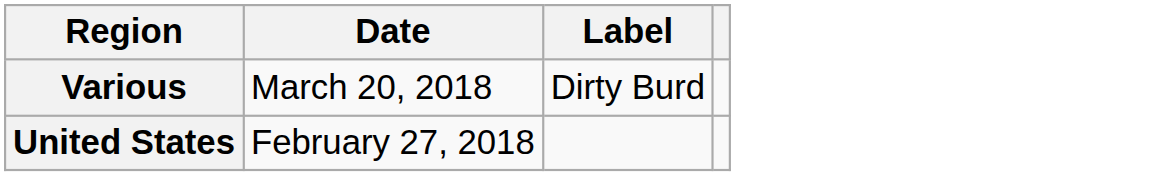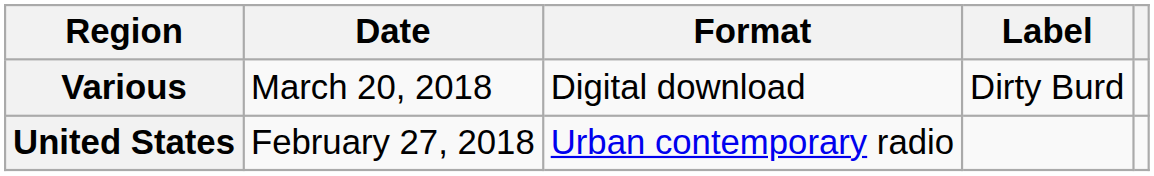 <table class="wikitable plainrowheaders">
 <tr>
 <th scope="col">Region</th>
 <th scope="col">Date</th>
+<th scope="col">Format</th>
 <th scope="col">Label</th>
 <th scope="col"></th>
 </tr>
 <tr>
 <th scope="row">Various</th>
 <td>March 20, 2018</td>
+<td>Digital download</td>
 <td>Dirty Burd</td>
 <td></td>
 </tr>
 <tr>
 <th scope="row">United States</th>
 <td>February 27, 2018</td>
+<td><a href='#'>Urban contemporary</a> radio</td>
 <td></td>
 <td></td>
 </tr>
 </table>
